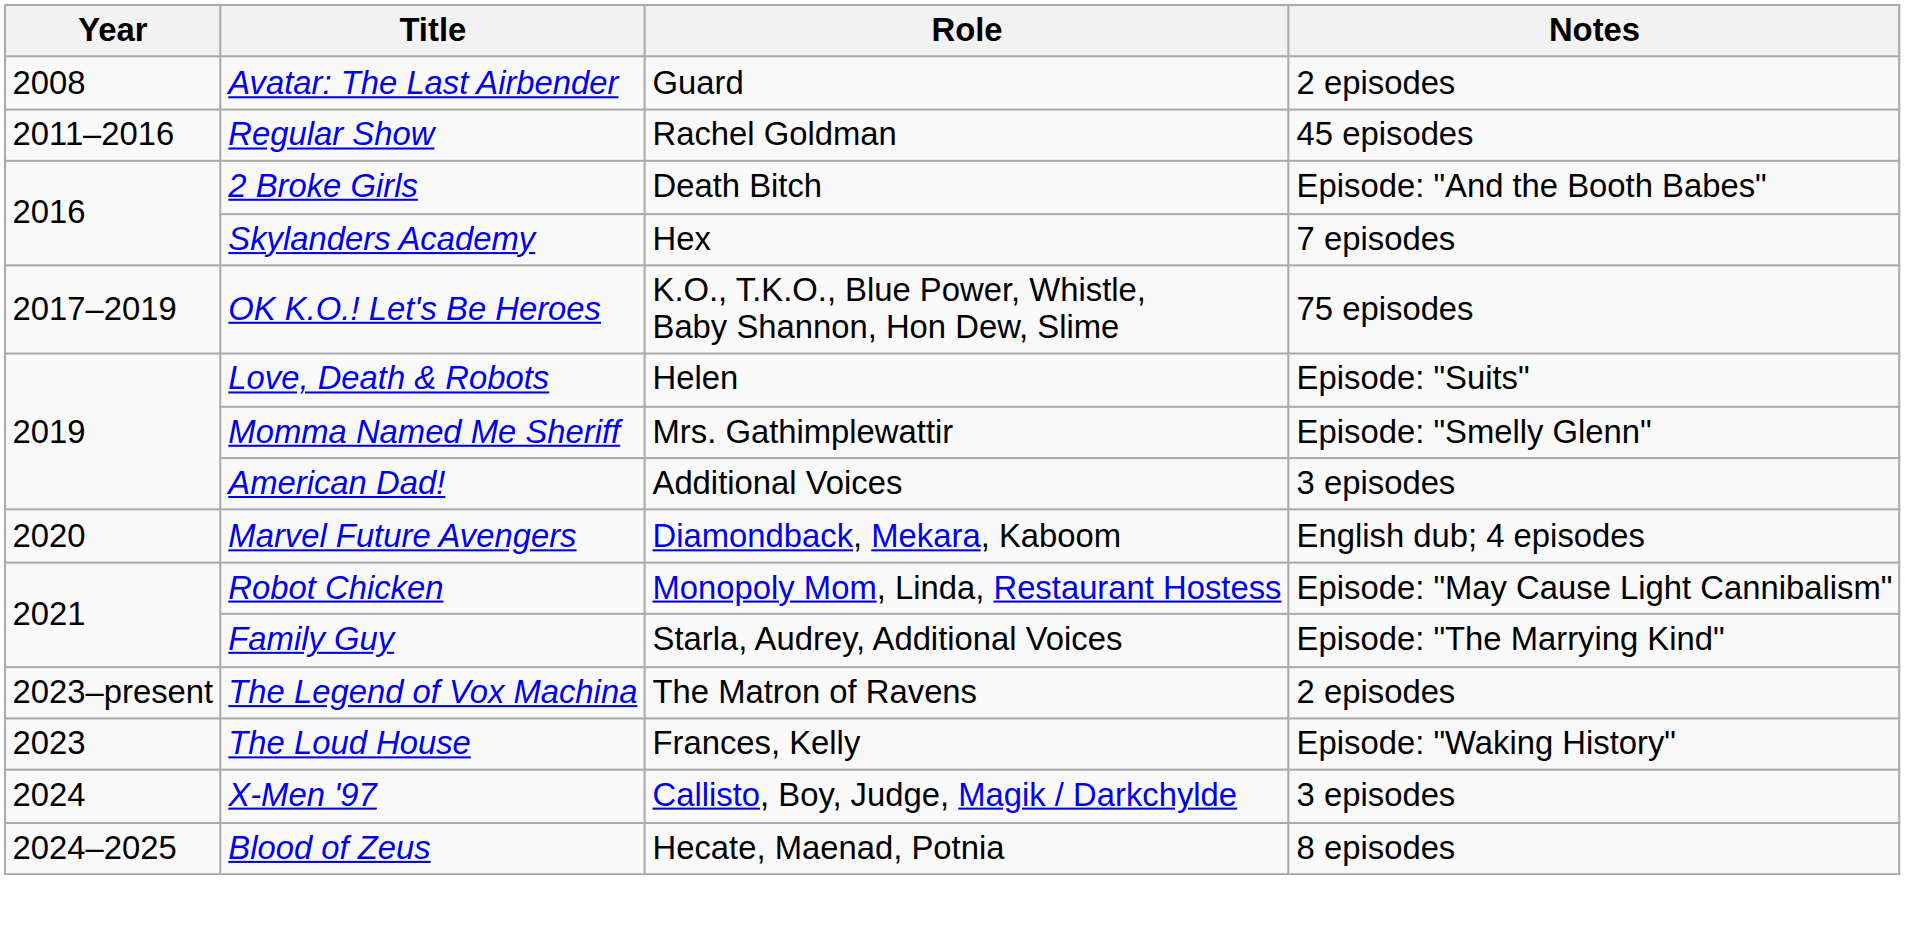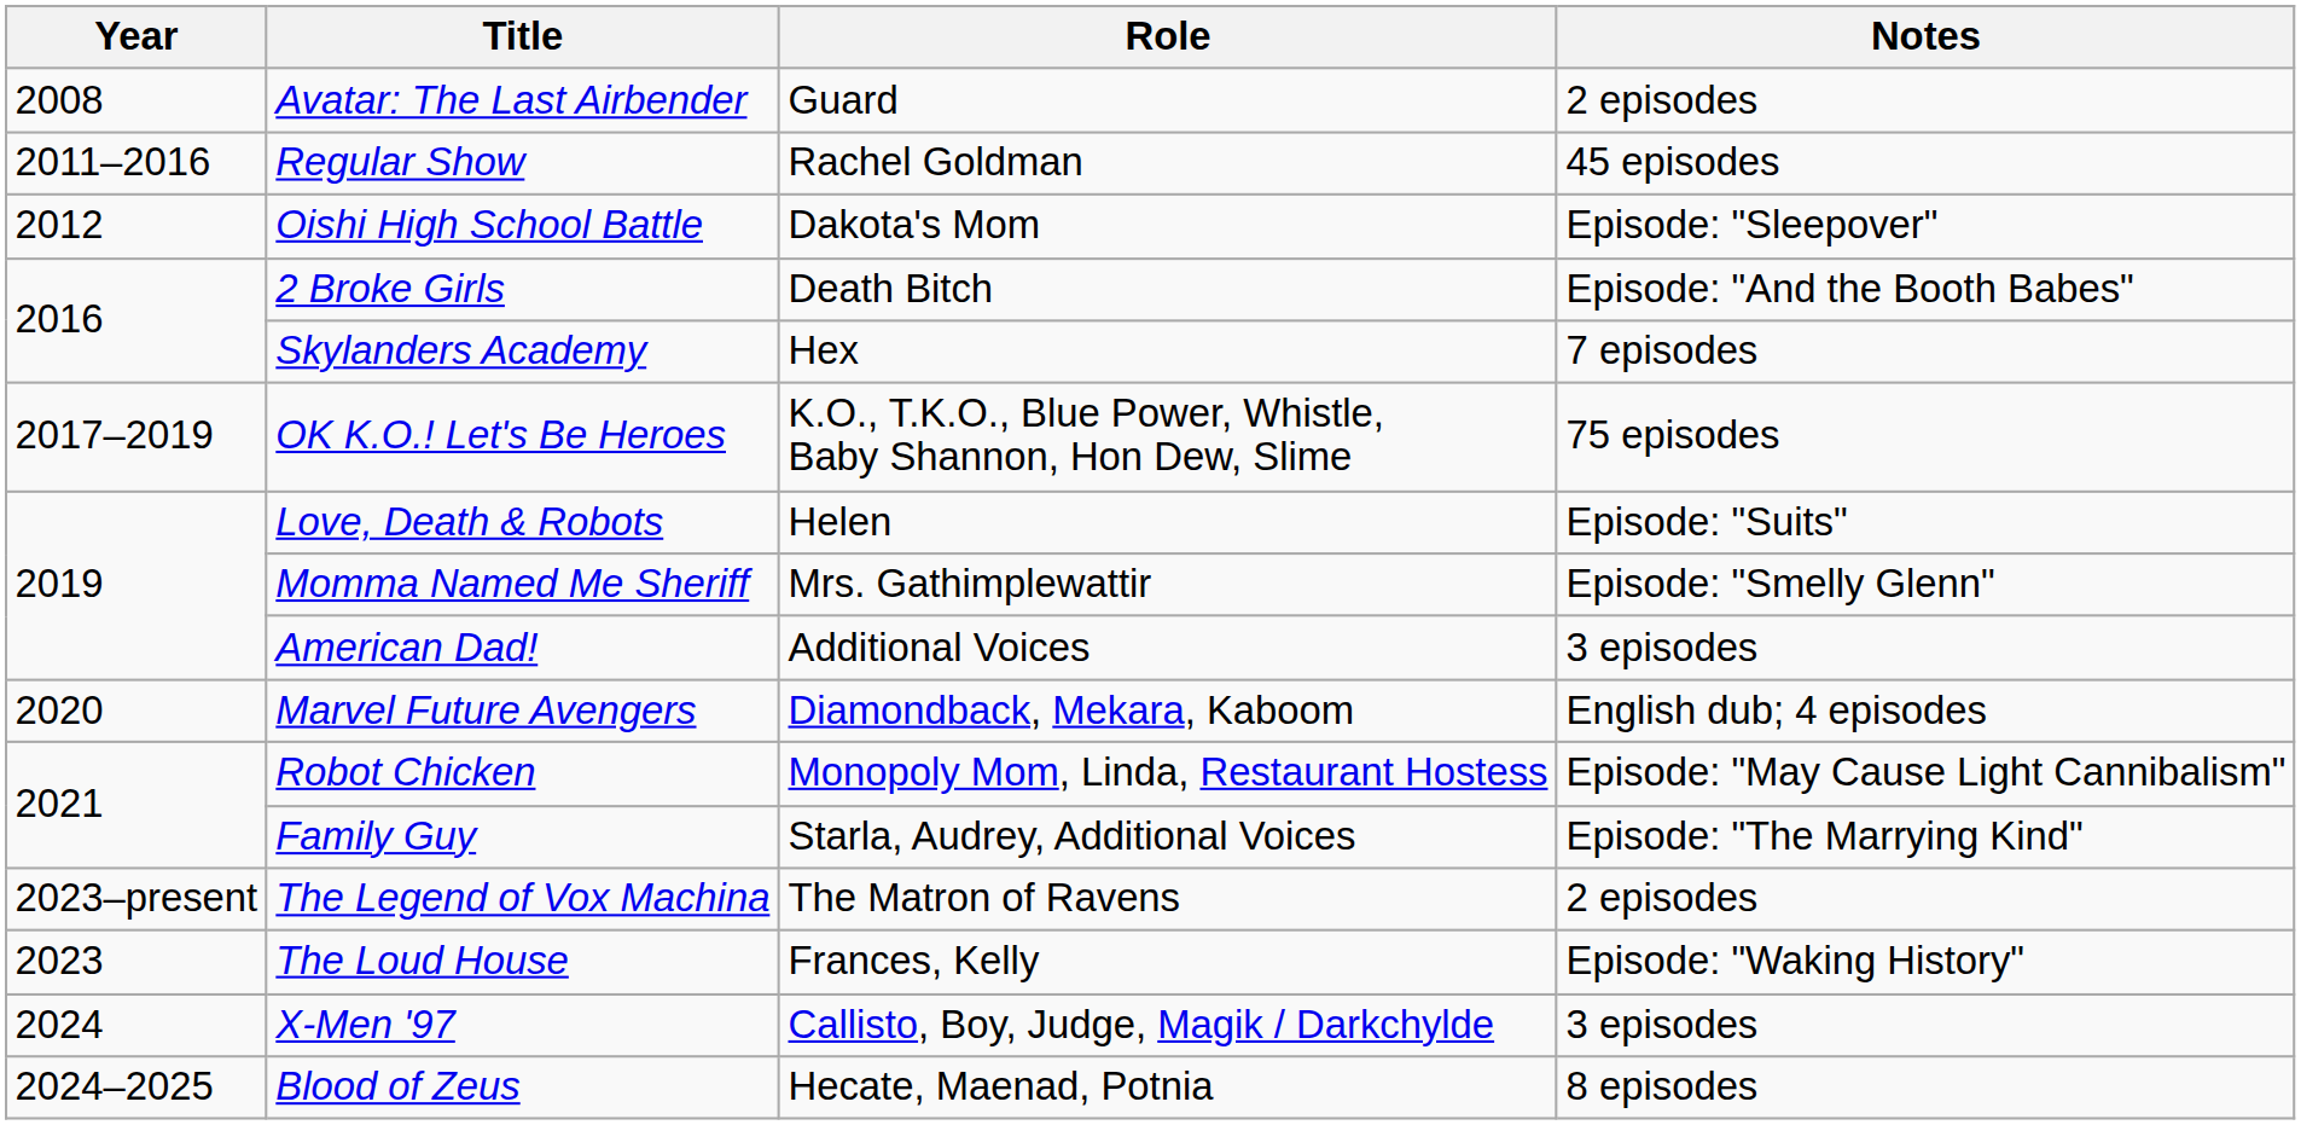 <table class="wikitable sortable">
 <tr>
 <th>Year</th>
 <th>Title</th>
 <th>Role</th>
 <th class="unsortable">Notes</th>
 </tr>
 <tr>
 <td>2008</td>
 <td><em><a href='#'>Avatar: The Last Airbender</a></em></td>
 <td>Guard</td>
 <td>2 episodes</td>
 </tr>
 <tr>
 <td>2011–2016</td>
 <td><em><a href='#'>Regular Show</a></em></td>
 <td>Rachel Goldman</td>
 <td>45 episodes</td>
+</tr>
+<tr>
+<td>2012</td>
+<td><em><a href='#'>Oishi High School Battle</a></em></td>
+<td>Dakota's Mom</td>
+<td>Episode: "Sleepover"</td>
 </tr>
 <tr>
 <td rowspan="2">2016</td>
 <td><em><a href='#'>2 Broke Girls</a></em></td>
 <td>Death Bitch</td>
 <td>Episode: "And the Booth Babes"</td>
 </tr>
 <tr>
 <td><em><a href='#'>Skylanders Academy</a></em></td>
 <td>Hex</td>
 <td>7 episodes</td>
 </tr>
 <tr>
 <td>2017–2019</td>
 <td><em><a href='#'>OK K.O.! Let's Be Heroes</a></em></td>
 <td>K.O., T.K.O., Blue Power, Whistle,<br>Baby Shannon, Hon Dew, Slime</td>
 <td>75 episodes</td>
 </tr>
 <tr>
 <td rowspan="3">2019</td>
 <td><em><a href='#'>Love, Death & Robots</a></em></td>
 <td>Helen</td>
 <td>Episode: "Suits"</td>
 </tr>
 <tr>
 <td><em><a href='#'>Momma Named Me Sheriff</a></em></td>
 <td>Mrs. Gathimplewattir</td>
 <td>Episode: "Smelly Glenn"</td>
 </tr>
 <tr>
 <td><em><a href='#'>American Dad!</a></em></td>
 <td>Additional Voices</td>
 <td>3 episodes</td>
 </tr>
 <tr>
 <td>2020</td>
 <td><em><a href='#'>Marvel Future Avengers</a></em></td>
 <td><a href='#'>Diamondback</a>, <a href='#'>Mekara</a>, Kaboom</td>
 <td>English dub; 4 episodes</td>
 </tr>
 <tr>
 <td rowspan="2">2021</td>
 <td><em><a href='#'>Robot Chicken</a></em></td>
 <td><a href='#'>Monopoly Mom</a>, Linda, <a href='#'>Restaurant Hostess</a></td>
 <td>Episode: "May Cause Light Cannibalism"</td>
 </tr>
 <tr>
 <td><em><a href='#'>Family Guy</a></em></td>
 <td>Starla, Audrey, Additional Voices</td>
 <td>Episode: "The Marrying Kind"</td>
 </tr>
 <tr>
 <td>2023–present</td>
 <td><em><a href='#'>The Legend of Vox Machina</a></em></td>
 <td>The Matron of Ravens</td>
 <td>2 episodes</td>
 </tr>
 <tr>
 <td>2023</td>
 <td><em><a href='#'>The Loud House</a></em></td>
 <td>Frances, Kelly</td>
 <td>Episode: "Waking History"</td>
 </tr>
 <tr>
 <td>2024</td>
 <td><em><a href='#'>X-Men '97</a></em></td>
 <td><a href='#'>Callisto</a>, Boy, Judge, <a href='#'>Magik / Darkchylde</a></td>
 <td>3 episodes</td>
 </tr>
 <tr>
 <td>2024–2025</td>
 <td><em><a href='#'>Blood of Zeus</a></em></td>
 <td>Hecate, Maenad, Potnia</td>
 <td>8 episodes</td>
 </tr>
 </table>
